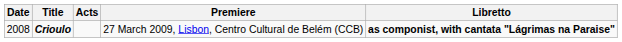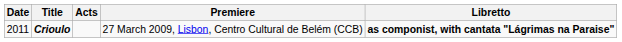 <table class="wikitable">
 <tr>
 <th>Date</th>
 <th>Title</th>
 <th>Acts</th>
 <th>Premiere</th>
 <th>Libretto</th>
 </tr>
 <tr>
-<td>2008</td>
+<td>2011</td>
 <td><strong><em>Crioulo</em></strong></td>
 <td></td>
 <td>27 March 2009, <a href='#'>Lisbon</a>, Centro Cultural de Belém (CCB)</td>
 <td><strong>as componist, with cantata "Lágrimas na Paraise"</strong></td>
 </tr>
 </table>
